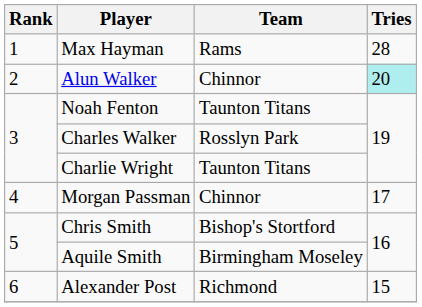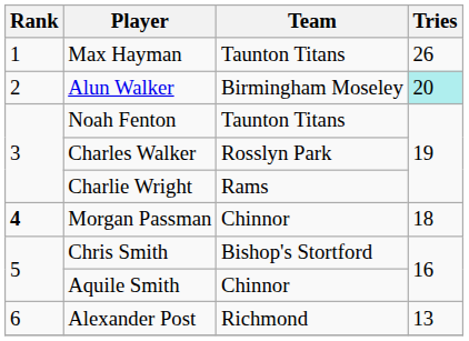 <table class="wikitable">
 <tr>
 <th>Rank</th>
 <th>Player</th>
 <th>Team</th>
 <th>Tries</th>
 </tr>
 <tr>
 <td>1</td>
 <td>Max Hayman</td>
-<td>Rams</td>
-<td>28</td>
+<td>Taunton Titans</td>
+<td>26</td>
 </tr>
 <tr>
 <td>2</td>
 <td><a href='#'>Alun Walker</a></td>
-<td>Chinnor</td>
+<td>Birmingham Moseley</td>
 <td style="background: paleturquoise;">20</td>
 </tr>
 <tr>
 <td rowspan=3>3</td>
 <td>Noah Fenton</td>
 <td>Taunton Titans</td>
 <td rowspan=3>19</td>
 </tr>
 <tr>
 <td>Charles Walker</td>
 <td>Rosslyn Park</td>
 </tr>
 <tr>
 <td>Charlie Wright</td>
-<td>Taunton Titans</td>
+<td>Rams</td>
 </tr>
 <tr>
-<td>4</td>
+<td><strong>4</strong></td>
 <td>Morgan Passman</td>
 <td>Chinnor</td>
-<td>17</td>
+<td>18</td>
 </tr>
 <tr>
 <td rowspan=2>5</td>
 <td>Chris Smith</td>
 <td>Bishop's Stortford</td>
 <td rowspan=2>16</td>
 </tr>
 <tr>
 <td>Aquile Smith</td>
-<td>Birmingham Moseley</td>
+<td>Chinnor</td>
 </tr>
 <tr>
 <td>6</td>
 <td>Alexander Post</td>
 <td>Richmond</td>
-<td>15</td>
+<td>13</td>
 </tr>
 <tr>
 </tr>
 </table>
